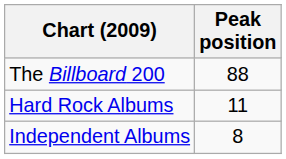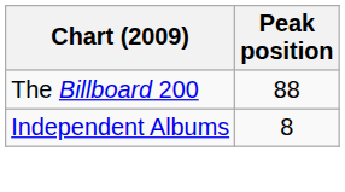 <table class="wikitable">
 <tr>
 <th>Chart (2009)</th>
 <th>Peak<br>position</th>
 </tr>
 <tr>
 <td>The <a href='#'><em>Billboard</em> 200</a></td>
 <td align="center">88</td>
 </tr>
 <tr>
-<td><a href='#'>Hard Rock Albums</a></td>
-<td align="center">11</td>
-</tr>
-<tr>
 <td><a href='#'>Independent Albums</a></td>
 <td align="center">8</td>
 </tr>
 </table>
